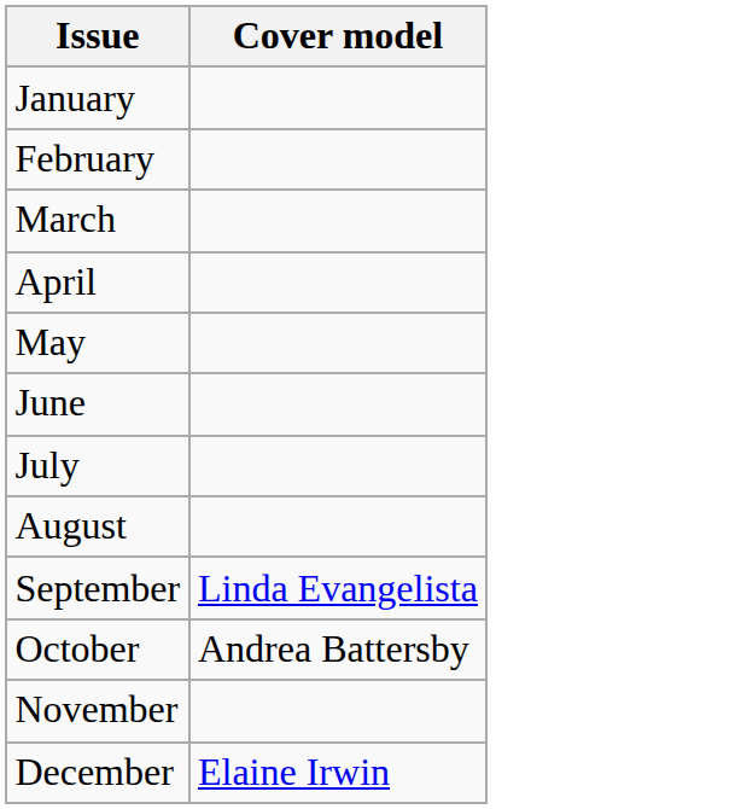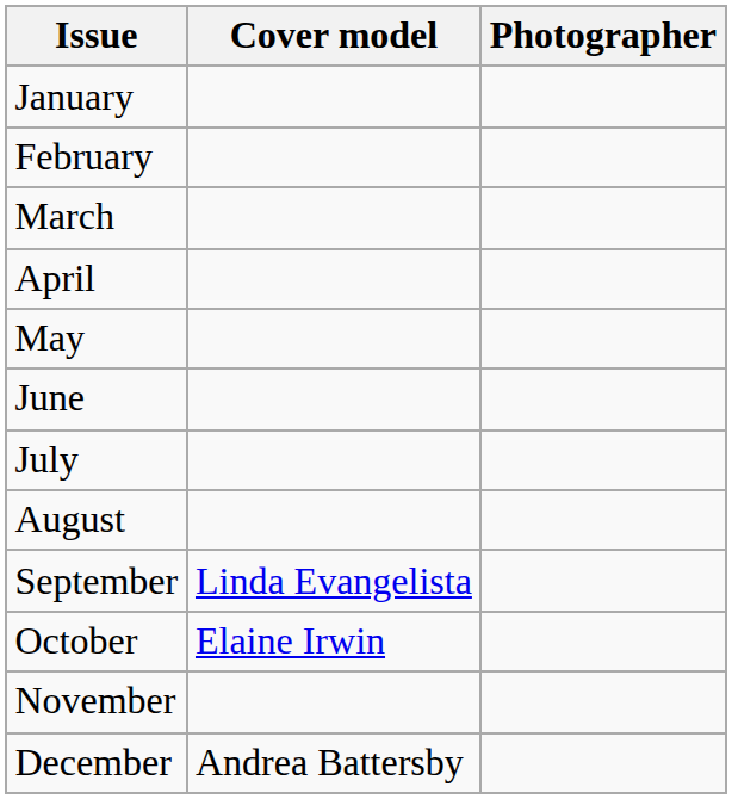 <table class="sortable wikitable">
 <tr>
 <th>Issue</th>
 <th>Cover model</th>
+<th>Photographer</th>
 </tr>
 <tr>
 <td>January</td>
+<td></td>
 <td></td>
 </tr>
 <tr>
 <td>February</td>
 <td></td>
+<td></td>
 </tr>
 <tr>
 <td>March</td>
+<td></td>
 <td></td>
 </tr>
 <tr>
 <td>April</td>
 <td></td>
+<td></td>
 </tr>
 <tr>
 <td>May</td>
+<td></td>
 <td></td>
 </tr>
 <tr>
 <td>June</td>
 <td></td>
+<td></td>
 </tr>
 <tr>
 <td>July</td>
+<td></td>
 <td></td>
 </tr>
 <tr>
 <td>August</td>
 <td></td>
+<td></td>
 </tr>
 <tr>
 <td>September</td>
 <td><a href='#'>Linda Evangelista</a></td>
+<td></td>
 </tr>
 <tr>
 <td>October</td>
-<td>Andrea Battersby</td>
+<td><a href='#'>Elaine Irwin</a></td>
+<td></td>
 </tr>
 <tr>
 <td>November</td>
 <td></td>
+<td></td>
 </tr>
 <tr>
 <td>December</td>
-<td><a href='#'>Elaine Irwin</a></td>
+<td>Andrea Battersby</td>
+<td></td>
 </tr>
 </table>
